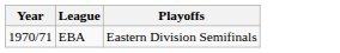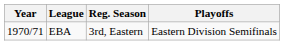 <table class="wikitable">
 <tr>
 <th>Year</th>
 <th>League</th>
+<th>Reg. Season</th>
 <th>Playoffs</th>
 </tr>
 <tr>
 <td>1970/71</td>
 <td>EBA</td>
+<td>3rd, Eastern</td>
 <td>Eastern Division Semifinals</td>
 </tr>
 </table>
